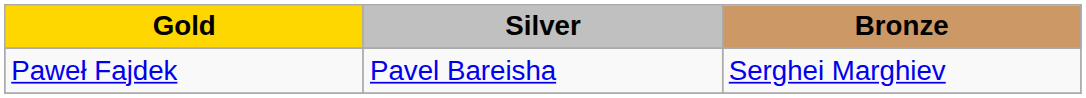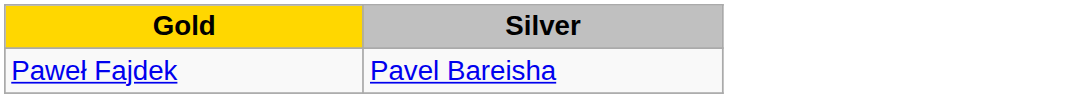 <table class="wikitable" style="text-align:left">
 <tr align="center">
 <td width=200 bgcolor=gold><strong>Gold</strong></td>
 <td width=200 bgcolor=silver><strong>Silver</strong></td>
-<td width=200 bgcolor=CC9966><strong>Bronze</strong></td>
 </tr>
 <tr>
 <td><a href='#'>Paweł Fajdek</a><br></td>
 <td><a href='#'>Pavel Bareisha</a><br></td>
-<td><a href='#'>Serghei Marghiev</a><br></td>
 </tr>
 </table>
